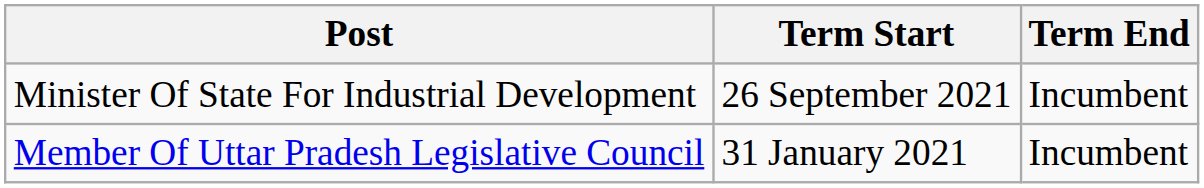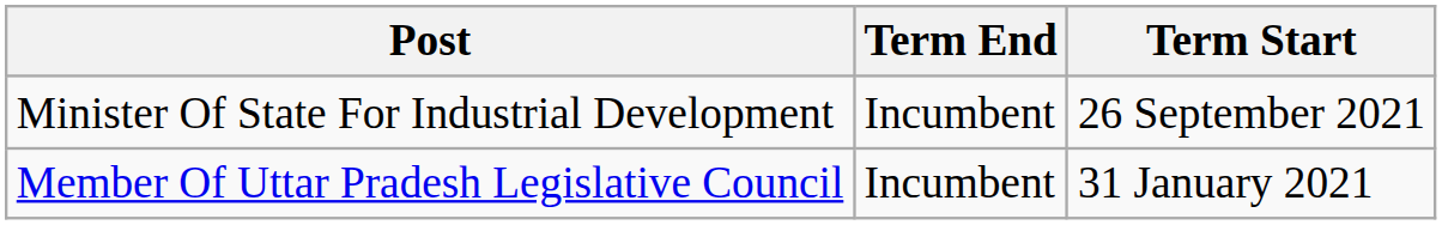 <table class="wikitable">
 <tr>
 <th>Post</th>
+<th>Term End</th>
 <th>Term Start</th>
-<th>Term End</th>
 </tr>
 <tr>
 <td>Minister Of State For Industrial Development</td>
+<td>Incumbent</td>
 <td>26 September 2021</td>
-<td>Incumbent</td>
 </tr>
 <tr>
 <td><a href='#'>Member Of Uttar Pradesh Legislative Council</a></td>
+<td>Incumbent</td>
 <td>31 January 2021</td>
-<td>Incumbent</td>
 </tr>
 </table>
